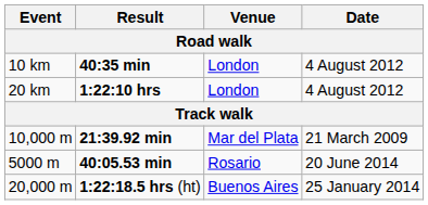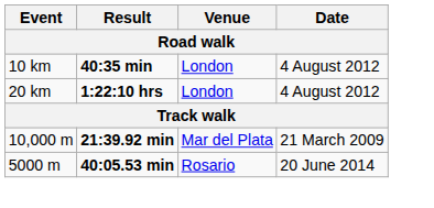 <table class="wikitable" style="border-collapse: collapse; font-size: 95%;">
 <tr>
 <th>Event</th>
 <th>Result</th>
 <th>Venue</th>
 <th>Date</th>
 </tr>
 <tr>
 <th colspan="4">Road walk</th>
 </tr>
 <tr>
 <td>10 km</td>
 <td><strong>40:35 min</strong></td>
 <td> <a href='#'>London</a></td>
 <td>4 August 2012</td>
 </tr>
 <tr>
 <td>20 km</td>
 <td><strong>1:22:10 hrs </strong></td>
 <td> <a href='#'>London</a></td>
 <td>4 August 2012</td>
 </tr>
 <tr>
 <th colspan="4">Track walk</th>
 </tr>
 <tr>
 <td>10,000 m</td>
 <td><strong>21:39.92 min</strong></td>
 <td> <a href='#'>Mar del Plata</a></td>
 <td>21 March 2009</td>
 </tr>
 <tr>
 <td>5000 m</td>
 <td><strong>40:05.53 min</strong></td>
 <td> <a href='#'>Rosario</a></td>
 <td>20 June 2014</td>
 </tr>
-<tr>
-<td>20,000 m</td>
-<td><strong>1:22:18.5 hrs</strong> (ht)</td>
-<td> <a href='#'>Buenos Aires</a></td>
-<td>25 January 2014</td>
-</tr>
 </table>
